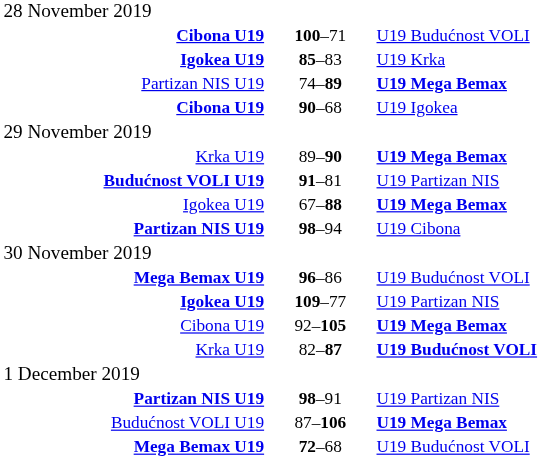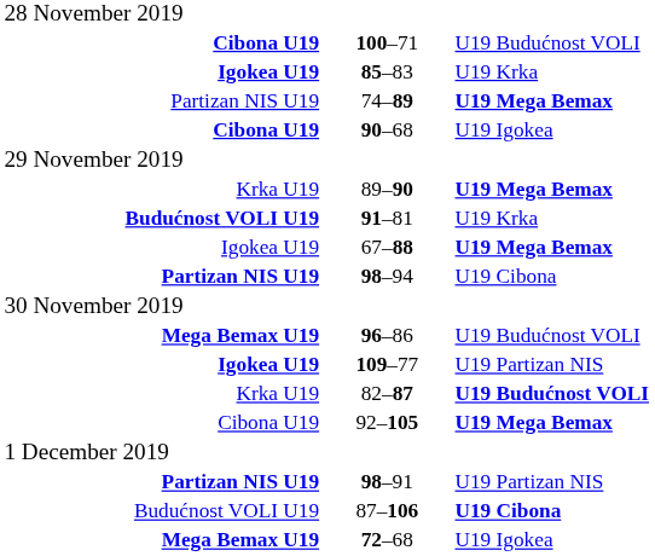 <table style="width:100%;" cellspacing="1">
 <tr>
 <th width=25%></th>
 <th width=2%></th>
 <th width=6%></th>
 <th width=2%></th>
 <th width=25%></th>
 </tr>
 <tr>
 <td>28 November 2019</td>
 </tr>
 <tr style=font-size:90%>
 <td align=right><strong><a href='#'>Cibona U19</a></strong> </td>
 <td></td>
 <td align=center><strong>100</strong>–71</td>
 <td></td>
 <td> <a href='#'>U19 Budućnost VOLI</a></td>
 <td></td>
 </tr>
 <tr style=font-size:90%>
 <td align=right><strong><a href='#'>Igokea U19</a></strong> </td>
 <td></td>
 <td align=center><strong>85</strong>–83</td>
 <td></td>
 <td> <a href='#'>U19 Krka</a></td>
 <td></td>
 </tr>
 <tr style=font-size:90%>
 <td align=right><a href='#'>Partizan NIS U19</a> </td>
 <td></td>
 <td align=center>74–<strong>89</strong></td>
 <td></td>
 <td> <strong><a href='#'>U19 Mega Bemax</a></strong></td>
 <td></td>
 </tr>
 <tr style=font-size:90%>
 <td align=right><strong><a href='#'>Cibona U19</a></strong> </td>
 <td></td>
 <td align=center><strong>90</strong>–68</td>
 <td></td>
 <td> <a href='#'>U19 Igokea</a></td>
 <td></td>
 </tr>
 <tr>
 <td>29 November 2019</td>
 </tr>
 <tr style=font-size:90%>
 <td align=right><a href='#'>Krka U19</a> </td>
 <td></td>
 <td align=center>89–<strong>90</strong></td>
 <td></td>
 <td> <strong><a href='#'>U19 Mega Bemax</a></strong></td>
 <td></td>
 </tr>
 <tr style=font-size:90%>
 <td align=right><strong><a href='#'>Budućnost VOLI U19</a></strong> </td>
 <td></td>
 <td align=center><strong>91</strong>–81</td>
 <td></td>
-<td> <a href='#'>U19 Partizan NIS</a></td>
+<td> <a href='#'>U19 Krka</a></td>
 <td></td>
 </tr>
 <tr style=font-size:90%>
 <td align=right><a href='#'>Igokea U19</a> </td>
 <td></td>
 <td align=center>67–<strong>88</strong></td>
 <td></td>
 <td> <strong><a href='#'>U19 Mega Bemax</a></strong></td>
 <td></td>
 </tr>
 <tr style=font-size:90%>
 <td align=right><strong><a href='#'>Partizan NIS U19</a></strong> </td>
 <td></td>
 <td align=center><strong>98</strong>–94</td>
 <td></td>
 <td> <a href='#'>U19 Cibona</a></td>
 <td></td>
 </tr>
 <tr>
 <td>30 November 2019</td>
 </tr>
 <tr style=font-size:90%>
 <td align=right><strong><a href='#'>Mega Bemax U19</a></strong> </td>
 <td></td>
 <td align=center><strong>96</strong>–86</td>
 <td></td>
 <td> <a href='#'>U19 Budućnost VOLI</a></td>
 <td></td>
 </tr>
 <tr style=font-size:90%>
 <td align=right><strong><a href='#'>Igokea U19</a></strong> </td>
 <td></td>
 <td align=center><strong>109</strong>–77</td>
 <td></td>
 <td> <a href='#'>U19 Partizan NIS</a></td>
 <td></td>
 </tr>
 <tr style=font-size:90%>
+<td align=right><a href='#'>Krka U19</a> </td>
+<td></td>
+<td align=center>82–<strong>87</strong></td>
+<td></td>
+<td> <strong><a href='#'>U19 Budućnost VOLI</a></strong></td>
+<td></td>
+</tr>
+<tr style=font-size:90%>
 <td align=right><a href='#'>Cibona U19</a> </td>
 <td></td>
 <td align=center>92–<strong>105</strong></td>
 <td></td>
 <td> <strong><a href='#'>U19 Mega Bemax</a></strong></td>
-<td></td>
-</tr>
-<tr style=font-size:90%>
-<td align=right><a href='#'>Krka U19</a> </td>
-<td></td>
-<td align=center>82–<strong>87</strong></td>
-<td></td>
-<td> <strong><a href='#'>U19 Budućnost VOLI</a></strong></td>
 <td></td>
 </tr>
 <tr>
 <td>1 December 2019</td>
 </tr>
 <tr style=font-size:90%>
 <td align=right><strong><a href='#'>Partizan NIS U19</a></strong> </td>
 <td></td>
 <td align=center><strong>98</strong>–91</td>
 <td></td>
 <td> <a href='#'>U19 Partizan NIS</a></td>
 <td></td>
 </tr>
 <tr style=font-size:90%>
 <td align=right><a href='#'>Budućnost VOLI U19</a> </td>
 <td></td>
 <td align=center>87–<strong>106</strong></td>
 <td></td>
-<td> <strong><a href='#'>U19 Mega Bemax</a></strong></td>
+<td> <strong><a href='#'>U19 Cibona</a></strong></td>
 <td></td>
 </tr>
 <tr style=font-size:90%>
 <td align=right><strong><a href='#'>Mega Bemax U19</a></strong> </td>
 <td></td>
 <td align=center><strong>72</strong>–68</td>
 <td></td>
-<td> <a href='#'>U19 Budućnost VOLI</a></td>
+<td> <a href='#'>U19 Igokea</a></td>
 <td></td>
 </tr>
 </table>
